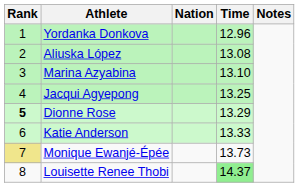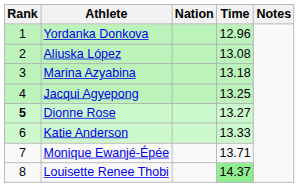 <table class="wikitable sortable" style="text-align:center">
 <tr>
 <th>Rank</th>
 <th>Athlete</th>
 <th>Nation</th>
 <th>Time</th>
 <th>Notes</th>
 </tr>
 <tr style="background:#bbf3bb;">
 <td>1</td>
 <td align=left><a href='#'>Yordanka Donkova</a></td>
 <td align=left></td>
 <td>12.96</td>
 </tr>
 <tr style="background:#bbf3bb;">
 <td>2</td>
 <td align=left><a href='#'>Aliuska López</a></td>
 <td align=left></td>
 <td>13.08</td>
 </tr>
 <tr style="background:#bbf3bb;">
 <td>3</td>
 <td align=left><a href='#'>Marina Azyabina</a></td>
 <td align=left></td>
-<td>13.10</td>
+<td>13.18</td>
 </tr>
 <tr style="background:#bbf3bb;">
 <td>4</td>
 <td align=left><a href='#'>Jacqui Agyepong</a></td>
 <td align=left></td>
 <td>13.25</td>
 </tr>
 <tr style="background:#ccf9cc;">
 <td><strong>5</strong></td>
 <td align=left><a href='#'>Dionne Rose</a></td>
 <td align=left></td>
-<td>13.29</td>
+<td>13.27</td>
 </tr>
 <tr style="background:#ccf9cc;">
 <td>6</td>
 <td align=left><a href='#'>Katie Anderson</a></td>
 <td align=left></td>
 <td>13.33</td>
 </tr>
 <tr>
-<td style="background: khaki;">7</td>
+<td>7</td>
 <td align=left><a href='#'>Monique Ewanjé-Épée</a></td>
 <td align=left></td>
-<td>13.73</td>
+<td>13.71</td>
 </tr>
 <tr>
 <td>8</td>
 <td align=left><a href='#'>Louisette Renee Thobi</a></td>
 <td align=left></td>
 <td style="background: lightgreen;">14.37</td>
 </tr>
 </table>
